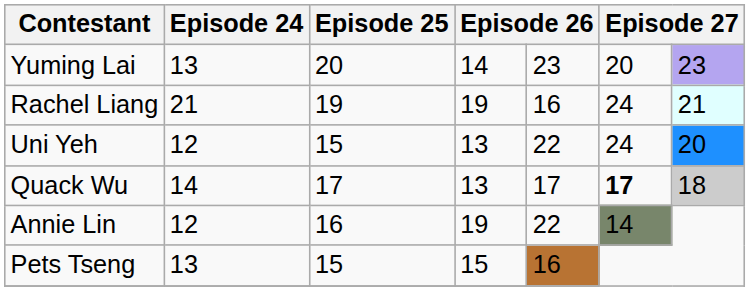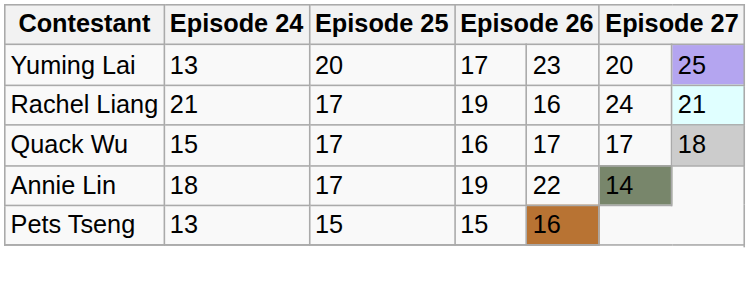 <table class="wikitable">
 <tr>
 <th>Contestant</th>
 <th>Episode 24</th>
 <th>Episode 25</th>
 <th colspan="2">Episode 26</th>
 <th colspan="2">Episode 27</th>
 </tr>
 <tr>
 <td>Yuming Lai</td>
 <td>13</td>
 <td>20</td>
-<td>14</td>
+<td>17</td>
 <td>23</td>
 <td>20</td>
-<td style="background:#B4A5F0">23</td>
+<td style="background:#B4A5F0">25</td>
 </tr>
 <tr>
 <td>Rachel Liang</td>
 <td>21</td>
-<td>19</td>
+<td>17</td>
 <td>19</td>
 <td>16</td>
 <td>24</td>
 <td style="background:#E0FFFF">21</td>
 </tr>
 <tr>
-<td>Uni Yeh</td>
-<td>12</td>
+<td>Quack Wu</td>
 <td>15</td>
-<td>13</td>
-<td>22</td>
-<td>24</td>
-<td style="background:#1E90FF">20</td>
-</tr>
-<tr>
-<td>Quack Wu</td>
-<td>14</td>
 <td>17</td>
-<td>13</td>
+<td>16</td>
 <td>17</td>
-<td><strong>17</strong></td>
+<td>17</td>
 <td style="background:#CCCCCC">18</td>
 </tr>
 <tr>
 <td>Annie Lin</td>
-<td>12</td>
-<td>16</td>
+<td>18</td>
+<td>17</td>
 <td>19</td>
 <td>22</td>
 <td style="background:#78866B">14</td>
 </tr>
 <tr>
 <td>Pets Tseng</td>
 <td>13</td>
 <td>15</td>
 <td>15</td>
 <td style="background:#B87333">16</td>
 </tr>
 <tr>
 </tr>
 </table>
